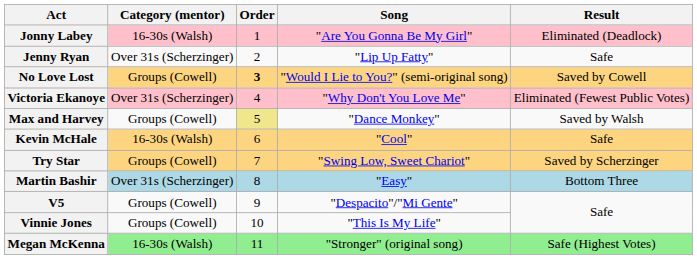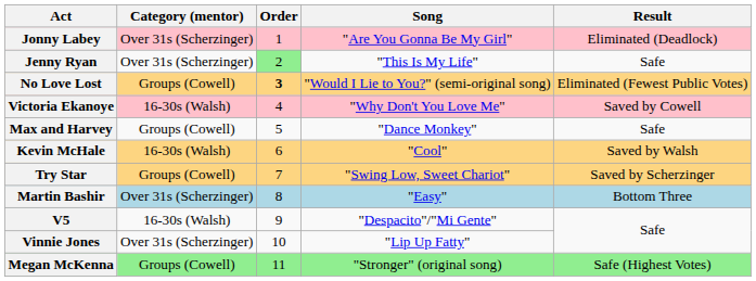 <table class="wikitable plainrowheaders" style="text-align:center;">
 <tr>
 <th scope="col">Act</th>
 <th scope="col">Category (mentor)</th>
 <th scope="col">Order</th>
 <th scope="col">Song</th>
 <th scope="col">Result</th>
 </tr>
 <tr style="background:pink;">
 <th scope="row">Jonny Labey</th>
-<td>16-30s (Walsh)</td>
+<td>Over 31s (Scherzinger)</td>
 <td>1</td>
 <td>"<a href='#'>Are You Gonna Be My Girl</a>"</td>
 <td>Eliminated (Deadlock)</td>
 </tr>
 <tr>
 <th scope="row">Jenny Ryan</th>
 <td>Over 31s (Scherzinger)</td>
-<td>2</td>
-<td>"<a href='#'>Lip Up Fatty</a>"</td>
+<td style="background: lightgreen;">2</td>
+<td>"<a href='#'>This Is My Life</a>"</td>
 <td>Safe</td>
 </tr>
 <tr style="background:#fdd581;">
 <th scope="row">No Love Lost</th>
 <td>Groups (Cowell)</td>
 <td><strong>3</strong></td>
 <td>"<a href='#'>Would I Lie to You?</a>" (semi-original song)</td>
-<td>Saved by Cowell</td>
+<td>Eliminated (Fewest Public Votes)</td>
 </tr>
 <tr style="background:pink;">
 <th scope="row">Victoria Ekanoye</th>
-<td>Over 31s (Scherzinger)</td>
+<td>16-30s (Walsh)</td>
 <td>4</td>
 <td>"<a href='#'>Why Don't You Love Me</a>"</td>
-<td>Eliminated (Fewest Public Votes)</td>
+<td>Saved by Cowell</td>
 </tr>
 <tr>
 <th scope="row">Max and Harvey</th>
 <td>Groups (Cowell)</td>
-<td style="background: khaki;">5</td>
+<td>5</td>
 <td>"<a href='#'>Dance Monkey</a>"</td>
-<td>Saved by Walsh</td>
+<td>Safe</td>
 </tr>
 <tr style="background:#fdd581;">
 <th scope="row">Kevin McHale</th>
 <td>16-30s (Walsh)</td>
 <td>6</td>
 <td>"<a href='#'>Cool</a>"</td>
-<td>Safe</td>
+<td>Saved by Walsh</td>
 </tr>
 <tr style="background:#fdd581;">
 <th scope="row">Try Star</th>
 <td>Groups (Cowell)</td>
 <td>7</td>
 <td>"<a href='#'>Swing Low, Sweet Chariot</a>"</td>
 <td>Saved by Scherzinger</td>
 </tr>
 <tr style="background:lightblue;">
 <th scope="row">Martin Bashir</th>
 <td>Over 31s (Scherzinger)</td>
 <td>8</td>
 <td>"<a href='#'>Easy</a>"</td>
 <td>Bottom Three</td>
 </tr>
 <tr>
 <th scope="row">V5</th>
-<td>Groups (Cowell)</td>
+<td>16-30s (Walsh)</td>
 <td>9</td>
 <td>"<a href='#'>Despacito</a>"/"<a href='#'>Mi Gente</a>"</td>
 <td rowspan=2>Safe</td>
 </tr>
 <tr>
 <th scope="row">Vinnie Jones</th>
-<td>Groups (Cowell)</td>
+<td>Over 31s (Scherzinger)</td>
 <td>10</td>
-<td>"<a href='#'>This Is My Life</a>"</td>
+<td>"<a href='#'>Lip Up Fatty</a>"</td>
 </tr>
 <tr style="background:lightgreen;">
 <th scope="row">Megan McKenna</th>
-<td>16-30s (Walsh)</td>
+<td>Groups (Cowell)</td>
 <td>11</td>
 <td>"Stronger" (original song)</td>
 <td>Safe (Highest Votes)</td>
 </tr>
 </table>
